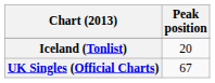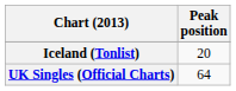 <table class="wikitable sortable plainrowheaders">
 <tr>
 <th scope="col">Chart (2013)</th>
 <th scope="col">Peak<br>position</th>
 </tr>
 <tr>
 </tr>
 <tr>
 </tr>
 <tr>
 </tr>
 <tr>
 <th scope="row">Iceland (<a href='#'>Tonlist</a>)</th>
 <td style="text-align:center;">20</td>
 </tr>
 <tr>
 <th scope="row"><a href='#'>UK Singles</a> (<a href='#'>Official Charts</a>)</th>
-<td style="text-align:center;">67</td>
+<td style="text-align:center;">64</td>
 </tr>
 </table>
